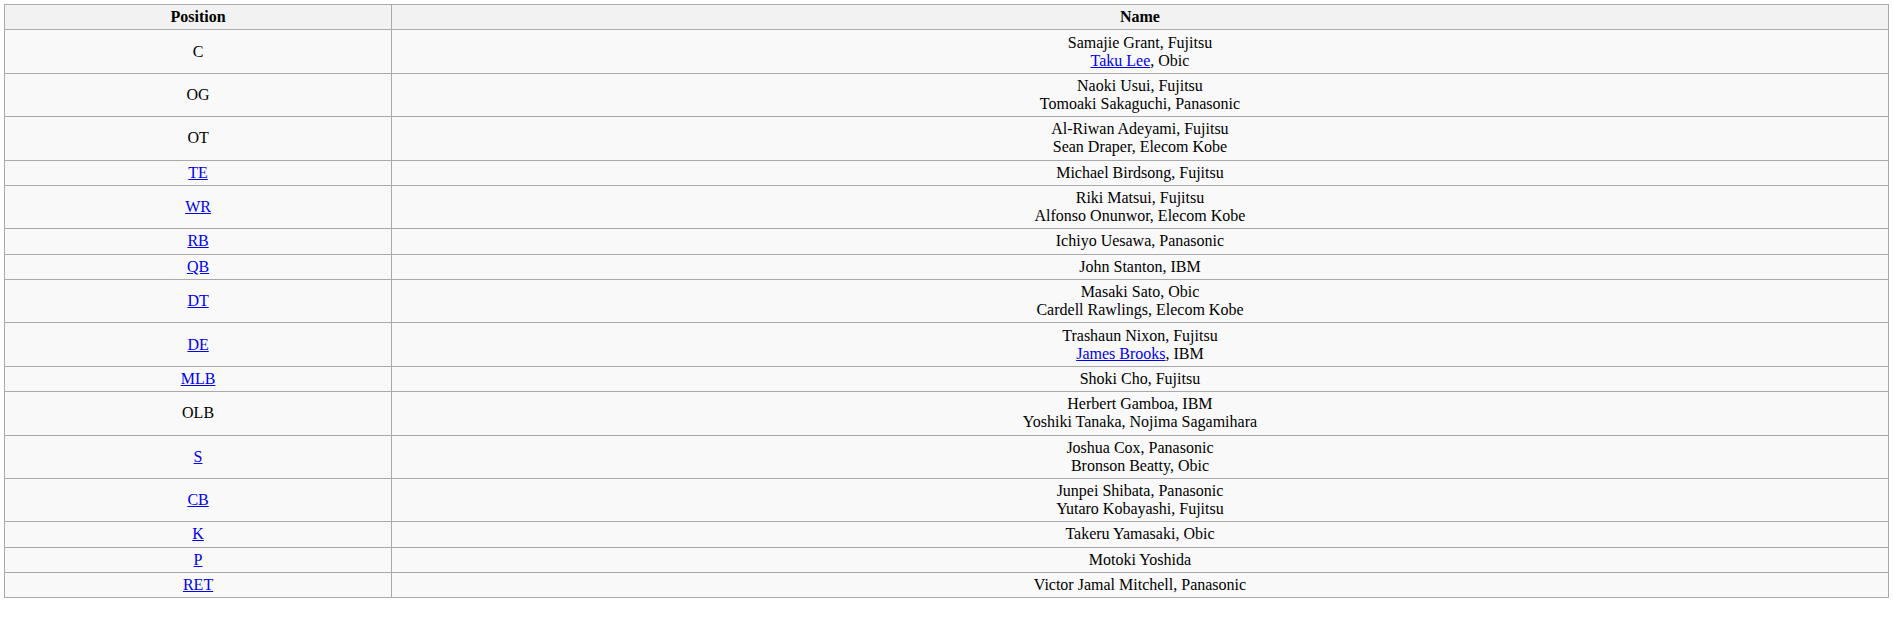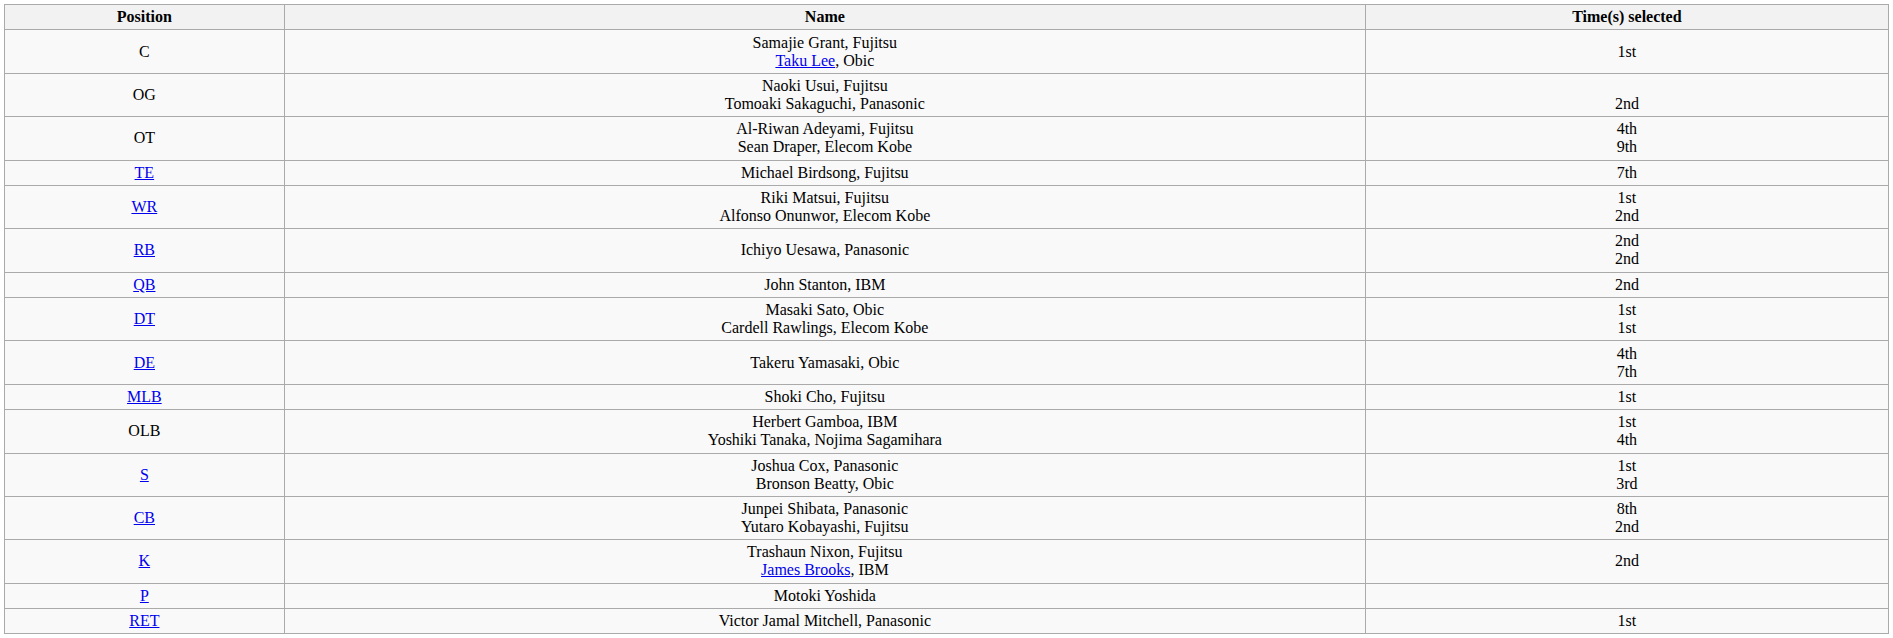 <table class="wikitable" style="text-align:Center;width:95%;">
 <tr>
 <th>Position</th>
 <th>Name</th>
+<th>Time(s) selected</th>
 </tr>
 <tr>
 <td>C</td>
 <td>Samajie Grant, Fujitsu<br><a href='#'>Taku Lee</a>, Obic</td>
+<td>1st</td>
 </tr>
 <tr>
 <td>OG</td>
 <td>Naoki Usui, Fujitsu<br>Tomoaki Sakaguchi, Panasonic</td>
+<td><br>2nd</td>
 </tr>
 <tr>
 <td>OT</td>
 <td>Al-Riwan Adeyami, Fujitsu<br>Sean Draper, Elecom Kobe</td>
+<td>4th<br>9th</td>
 </tr>
 <tr>
 <td><a href='#'>TE</a></td>
 <td>Michael Birdsong, Fujitsu</td>
+<td>7th</td>
 </tr>
 <tr>
 <td><a href='#'>WR</a></td>
 <td>Riki Matsui, Fujitsu<br> Alfonso Onunwor, Elecom Kobe</td>
+<td>1st<br>2nd</td>
 </tr>
 <tr>
 <td><a href='#'>RB</a></td>
 <td>Ichiyo Uesawa, Panasonic</td>
+<td>2nd<br>2nd</td>
 </tr>
 <tr>
 <td><a href='#'>QB</a></td>
 <td>John Stanton, IBM</td>
+<td>2nd</td>
 </tr>
 <tr>
 <td><a href='#'>DT</a></td>
 <td>Masaki Sato, Obic<br>Cardell Rawlings, Elecom Kobe</td>
+<td>1st<br>1st</td>
 </tr>
 <tr>
 <td><a href='#'>DE</a></td>
-<td>Trashaun Nixon, Fujitsu<br><a href='#'>James Brooks</a>, IBM</td>
+<td>Takeru Yamasaki, Obic</td>
+<td>4th<br>7th</td>
 </tr>
 <tr>
 <td><a href='#'>MLB</a></td>
 <td>Shoki Cho, Fujitsu</td>
+<td>1st</td>
 </tr>
 <tr>
 <td>OLB</td>
 <td>Herbert Gamboa, IBM<br>Yoshiki Tanaka, Nojima Sagamihara</td>
+<td>1st<br>4th</td>
 </tr>
 <tr>
 <td><a href='#'>S</a></td>
 <td>Joshua Cox, Panasonic<br>Bronson Beatty, Obic</td>
+<td>1st<br>3rd</td>
 </tr>
 <tr>
 <td><a href='#'>CB</a></td>
 <td>Junpei Shibata, Panasonic<br>Yutaro Kobayashi, Fujitsu</td>
+<td>8th<br>2nd</td>
 </tr>
 <tr>
 <td><a href='#'>K</a></td>
-<td>Takeru Yamasaki, Obic</td>
+<td>Trashaun Nixon, Fujitsu<br><a href='#'>James Brooks</a>, IBM</td>
+<td>2nd</td>
 </tr>
 <tr>
 <td><a href='#'>P</a></td>
 <td>Motoki Yoshida</td>
+<td></td>
 </tr>
 <tr>
 <td><a href='#'>RET</a></td>
 <td>Victor Jamal Mitchell, Panasonic</td>
+<td>1st</td>
 </tr>
 </table>
